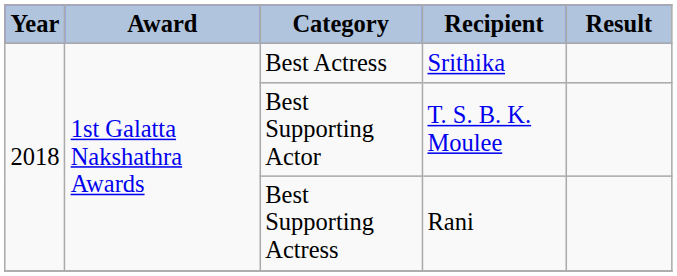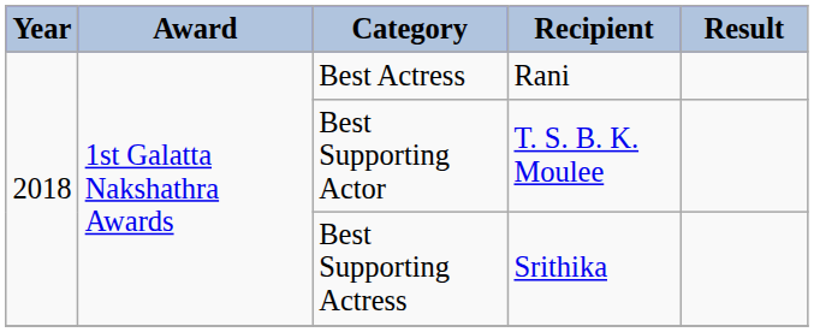 <table class="wikitable" width="70%">
 <tr bgcolor="blue">
 <th style="width:10pt; background:LightSteelBlue;">Year</th>
 <th style="width:100pt; background:LightSteelBlue;">Award</th>
 <th style="width:80pt; background:LightSteelBlue;">Category</th>
 <th style="width:70pt; background:LightSteelBlue;">Recipient</th>
 <th style="width:50pt; background:LightSteelBlue;">Result</th>
 </tr>
 <tr>
 <td rowspan="3">2018</td>
 <td rowspan="3"><a href='#'>1st Galatta Nakshathra Awards</a></td>
 <td>Best Actress</td>
-<td><a href='#'>Srithika</a></td>
+<td>Rani</td>
 <td></td>
 </tr>
 <tr>
 <td>Best Supporting Actor</td>
 <td><a href='#'>T. S. B. K. Moulee</a></td>
 <td></td>
 </tr>
 <tr>
 <td>Best Supporting Actress</td>
-<td>Rani</td>
+<td><a href='#'>Srithika</a></td>
 <td></td>
 </tr>
 <tr>
 </tr>
 </table>
